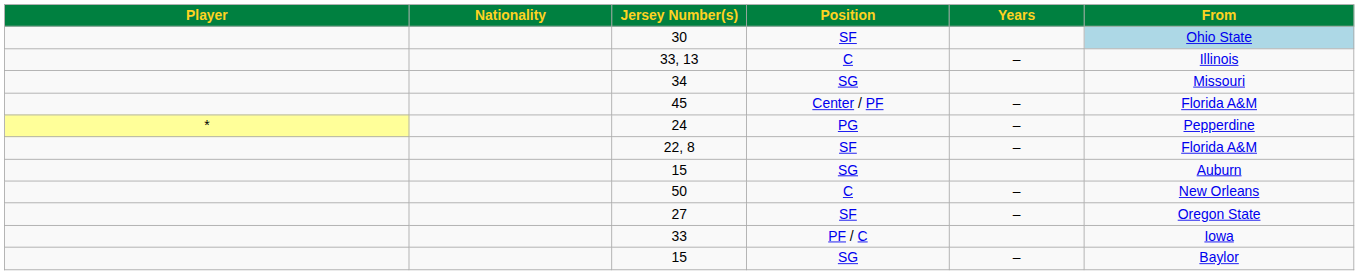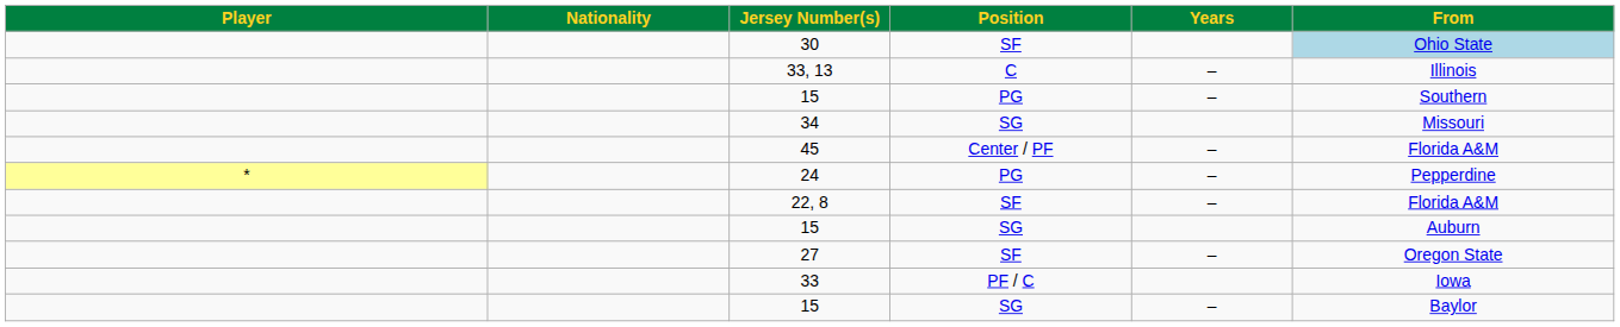 <table class="wikitable" style="text-align:center" width="98%">
 <tr>
 <th style="background:#008040;color:#FFD321;" width="30%">Player</th>
 <th style="background:#008040;color:#FFD321;" width="15%">Nationality</th>
 <th style="background:#008040;color:#FFD321;" width="10%">Jersey Number(s)</th>
 <th style="background:#008040;color:#FFD321;" width="15%">Position</th>
 <th style="background:#008040;color:#FFD321;" width="10%">Years</th>
 <th style="background:#008040;color:#FFD321;" width="20%">From</th>
 </tr>
 <tr>
 <td></td>
 <td></td>
 <td>30</td>
 <td><a href='#'>SF</a></td>
 <td></td>
 <td style="background: lightblue;"><a href='#'>Ohio State</a></td>
 </tr>
 <tr>
 <td></td>
 <td></td>
 <td>33, 13</td>
 <td><a href='#'>C</a></td>
 <td>–</td>
 <td><a href='#'>Illinois</a></td>
+</tr>
+<tr>
+<td></td>
+<td></td>
+<td>15</td>
+<td><a href='#'>PG</a></td>
+<td>–</td>
+<td><a href='#'>Southern</a></td>
 </tr>
 <tr>
 <td></td>
 <td></td>
 <td>34</td>
 <td><a href='#'>SG</a></td>
 <td></td>
 <td><a href='#'>Missouri</a></td>
 </tr>
 <tr>
 <td></td>
 <td></td>
 <td>45</td>
 <td><a href='#'>Center</a> / <a href='#'>PF</a></td>
 <td>–</td>
 <td><a href='#'>Florida A&M</a></td>
 </tr>
 <tr>
 <td bgcolor="#FFFF99">* </td>
 <td></td>
 <td>24</td>
 <td><a href='#'>PG</a></td>
 <td>–</td>
 <td><a href='#'>Pepperdine</a></td>
 </tr>
 <tr>
 <td></td>
 <td></td>
 <td>22, 8</td>
 <td><a href='#'>SF</a></td>
 <td>–</td>
 <td><a href='#'>Florida A&M</a></td>
 </tr>
 <tr>
 <td></td>
 <td></td>
 <td>15</td>
 <td><a href='#'>SG</a></td>
 <td></td>
 <td><a href='#'>Auburn</a></td>
 </tr>
 <tr>
 <td></td>
 <td></td>
-<td>50</td>
-<td><a href='#'>C</a></td>
-<td>–</td>
-<td><a href='#'>New Orleans</a></td>
-</tr>
-<tr>
-<td></td>
-<td></td>
 <td>27</td>
 <td><a href='#'>SF</a></td>
 <td>–</td>
 <td><a href='#'>Oregon State</a></td>
 </tr>
 <tr>
 <td></td>
 <td></td>
 <td>33</td>
 <td><a href='#'>PF</a> / <a href='#'>C</a></td>
 <td></td>
 <td><a href='#'>Iowa</a></td>
 </tr>
 <tr>
 <td></td>
 <td></td>
 <td>15</td>
 <td><a href='#'>SG</a></td>
 <td>–</td>
 <td><a href='#'>Baylor</a></td>
 </tr>
 </table>
